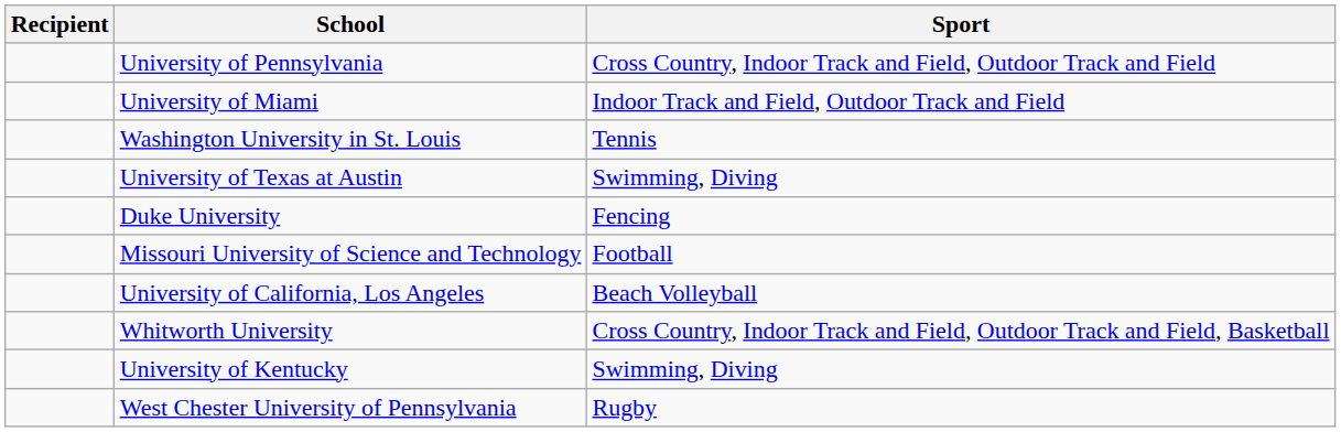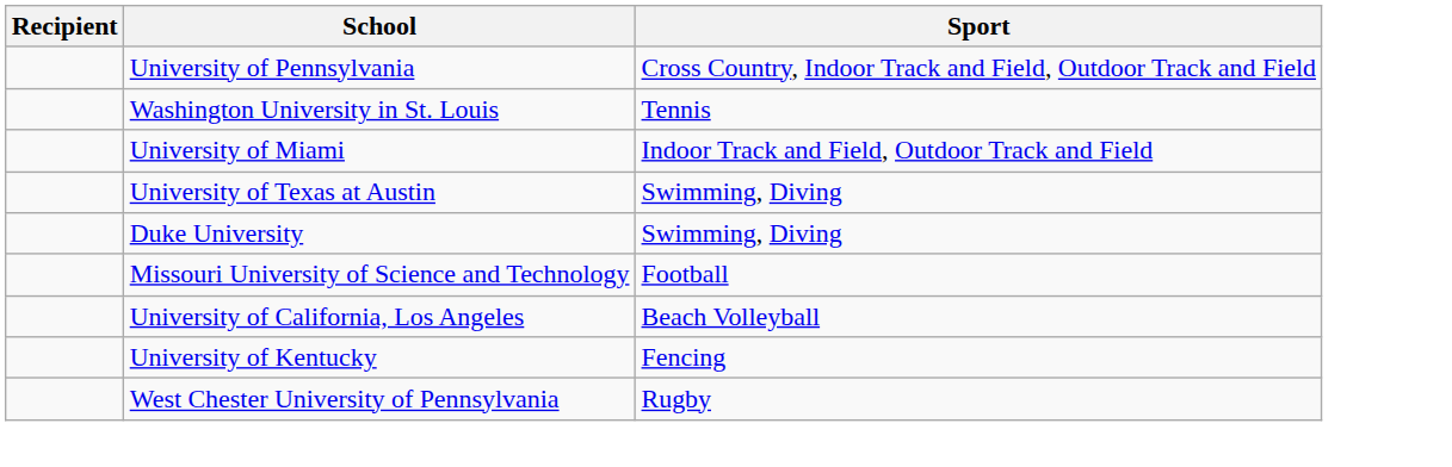 <table class="wikitable sortable">
 <tr>
 <th>Recipient</th>
 <th>School</th>
 <th>Sport</th>
 </tr>
 <tr>
 <td></td>
 <td><a href='#'>University of Pennsylvania</a></td>
 <td><a href='#'>Cross Country</a>, <a href='#'>Indoor Track and Field</a>, <a href='#'>Outdoor Track and Field</a></td>
 </tr>
 <tr>
 <td></td>
-<td><a href='#'>University of Miami</a></td>
-<td><a href='#'>Indoor Track and Field</a>, <a href='#'>Outdoor Track and Field</a></td>
+<td><a href='#'>Washington University in St. Louis</a></td>
+<td><a href='#'>Tennis</a></td>
 </tr>
 <tr>
 <td></td>
-<td><a href='#'>Washington University in St. Louis</a></td>
-<td><a href='#'>Tennis</a></td>
+<td><a href='#'>University of Miami</a></td>
+<td><a href='#'>Indoor Track and Field</a>, <a href='#'>Outdoor Track and Field</a></td>
 </tr>
 <tr>
 <td></td>
 <td><a href='#'>University of Texas at Austin</a></td>
 <td><a href='#'>Swimming</a>, <a href='#'>Diving</a></td>
 </tr>
 <tr>
 <td></td>
 <td><a href='#'>Duke University</a></td>
-<td><a href='#'>Fencing</a></td>
+<td><a href='#'>Swimming</a>, <a href='#'>Diving</a></td>
 </tr>
 <tr>
 <td></td>
 <td><a href='#'>Missouri University of Science and Technology</a></td>
 <td><a href='#'>Football</a></td>
 </tr>
 <tr>
 <td></td>
 <td><a href='#'>University of California, Los Angeles</a></td>
 <td><a href='#'>Beach Volleyball</a></td>
 </tr>
 <tr>
 <td></td>
-<td><a href='#'>Whitworth University</a></td>
-<td><a href='#'>Cross Country</a>, <a href='#'>Indoor Track and Field</a>, <a href='#'>Outdoor Track and Field</a>, <a href='#'>Basketball</a></td>
-</tr>
-<tr>
-<td></td>
 <td><a href='#'>University of Kentucky</a></td>
-<td><a href='#'>Swimming</a>, <a href='#'>Diving</a></td>
+<td><a href='#'>Fencing</a></td>
 </tr>
 <tr>
 <td></td>
 <td><a href='#'>West Chester University of Pennsylvania</a></td>
 <td><a href='#'>Rugby</a></td>
 </tr>
 </table>
